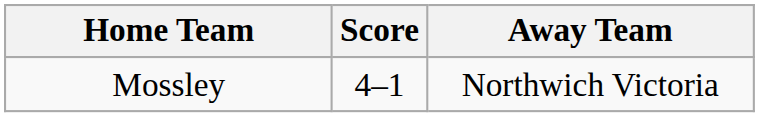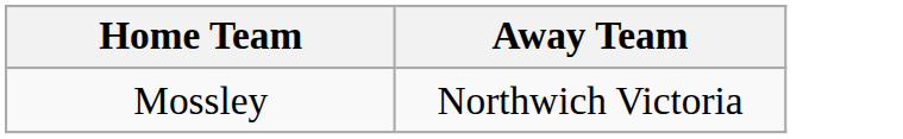 <table class="wikitable" style="text-align:center">
 <tr>
 <th width=150>Home Team</th>
-<th width=20>Score</th>
 <th width=150>Away Team</th>
 </tr>
 <tr>
 <td>Mossley</td>
-<td>4–1</td>
 <td>Northwich Victoria</td>
 </tr>
 </table>
